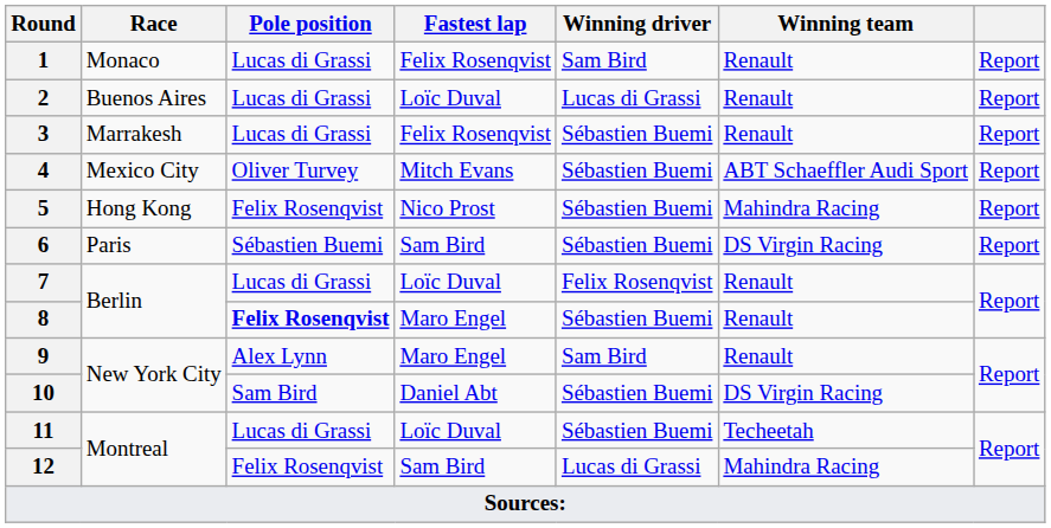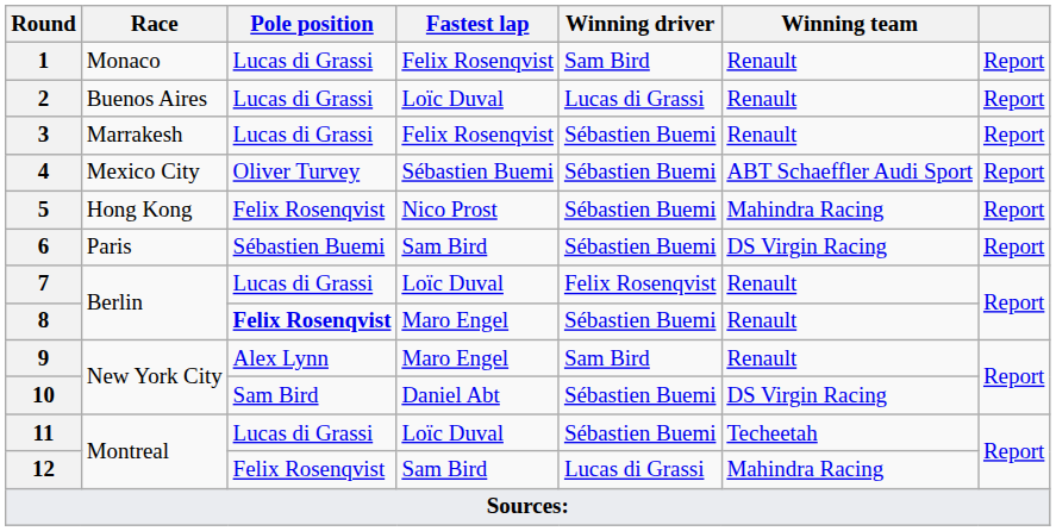 <table class="wikitable sortable" style="font-size: 85%">
 <tr>
 <th scope="col">Round</th>
 <th scope="col">Race</th>
 <th scope="col"><a href='#'>Pole position</a></th>
 <th scope="col"><a href='#'>Fastest lap</a></th>
 <th scope="col">Winning driver</th>
 <th scope="col">Winning team</th>
 <th scope="col"></th>
 </tr>
 <tr>
 <th scope="row">1</th>
 <td data-sort-value="MON"> Monaco</td>
 <td data-sort-value="DIG"> <a href='#'>Lucas di Grassi</a></td>
 <td data-sort-value="ROS"> <a href='#'>Felix Rosenqvist</a></td>
 <td data-sort-value="BIR"> <a href='#'>Sam Bird</a></td>
 <td data-sort-value="REN"> <a href='#'>Renault </a></td>
 <td><a href='#'>Report</a></td>
 </tr>
 <tr>
 <th scope="row">2</th>
 <td data-sort-value="BUE"> Buenos Aires</td>
 <td data-sort-value="DIG"> <a href='#'>Lucas di Grassi</a></td>
 <td data-sort-value="DUV"> <a href='#'>Loïc Duval</a></td>
 <td data-sort-value="DIG"> <a href='#'>Lucas di Grassi</a></td>
 <td data-sort-value="REN"> <a href='#'>Renault </a></td>
 <td><a href='#'>Report</a></td>
 </tr>
 <tr>
 <th scope="row">3</th>
 <td data-sort-value="MAR"> Marrakesh</td>
 <td data-sort-value="DIG"> <a href='#'>Lucas di Grassi</a></td>
 <td data-sort-value="ROS"> <a href='#'>Felix Rosenqvist</a></td>
 <td data-sort-value="BUE"> <a href='#'>Sébastien Buemi</a></td>
 <td data-sort-value="REN"> <a href='#'>Renault </a></td>
 <td><a href='#'>Report</a></td>
 </tr>
 <tr>
 <th scope="row">4</th>
 <td data-sort-value="MEX"> Mexico City</td>
 <td data-sort-value="TUR"> <a href='#'>Oliver Turvey</a></td>
-<td data-sort-value="EVA"> <a href='#'>Mitch Evans</a></td>
+<td data-sort-value="BUE"> <a href='#'>Sébastien Buemi</a></td>
 <td data-sort-value="BUE"> <a href='#'>Sébastien Buemi</a></td>
 <td data-sort-value="ABT"> <a href='#'>ABT Schaeffler Audi Sport</a></td>
 <td><a href='#'>Report</a></td>
 </tr>
 <tr>
 <th scope="row">5</th>
 <td data-sort-value="HKG"> Hong Kong</td>
 <td data-sort-value="ROS"> <a href='#'>Felix Rosenqvist</a></td>
 <td data-sort-value="PRO"> <a href='#'>Nico Prost</a></td>
 <td data-sort-value="BUE"> <a href='#'>Sébastien Buemi</a></td>
 <td data-sort-value="MAH"> <a href='#'>Mahindra Racing</a></td>
 <td><a href='#'>Report</a></td>
 </tr>
 <tr>
 <th scope="row">6</th>
 <td data-sort-value="PAR"> Paris</td>
 <td data-sort-value="BUE"> <a href='#'>Sébastien Buemi</a></td>
 <td data-sort-value="BIR"> <a href='#'>Sam Bird</a></td>
 <td data-sort-value="BUE"> <a href='#'>Sébastien Buemi</a></td>
 <td data-sort-value="DS"> <a href='#'>DS Virgin Racing</a></td>
 <td><a href='#'>Report</a></td>
 </tr>
 <tr>
 <th scope="row">7</th>
 <td data-sort-value="BER" rowspan=2> Berlin</td>
 <td data-sort-value="DIG"> <a href='#'>Lucas di Grassi</a></td>
 <td data-sort-value="DUV"> <a href='#'>Loïc Duval</a></td>
 <td data-sort-value="ROS"> <a href='#'>Felix Rosenqvist</a></td>
 <td data-sort-value="REN"> <a href='#'>Renault </a></td>
 <td rowspan=2><a href='#'>Report</a></td>
 </tr>
 <tr>
 <th scope="row">8</th>
 <td data-sort-value="ROS"><strong> <a href='#'>Felix Rosenqvist</a></strong></td>
 <td data-sort-value="ENG"> <a href='#'>Maro Engel</a></td>
 <td data-sort-value="BUE"> <a href='#'>Sébastien Buemi</a></td>
 <td data-sort-value="REN"> <a href='#'>Renault </a></td>
 </tr>
 <tr>
 <th scope="row">9</th>
 <td data-sort-value="NYC" rowspan=2> New York City</td>
 <td data-sort-value="LYN"> <a href='#'>Alex Lynn</a></td>
 <td data-sort-value="ENG"> <a href='#'>Maro Engel</a></td>
 <td data-sort-value="BIR"> <a href='#'>Sam Bird</a></td>
 <td data-sort-value="REN"> <a href='#'>Renault </a></td>
 <td rowspan=2><a href='#'>Report</a></td>
 </tr>
 <tr>
 <th scope="row">10</th>
 <td data-sort-value="BIR"> <a href='#'>Sam Bird</a></td>
 <td data-sort-value="ABT"> <a href='#'>Daniel Abt</a></td>
 <td data-sort-value="BUE"> <a href='#'>Sébastien Buemi</a></td>
 <td data-sort-value="DS"> <a href='#'>DS Virgin Racing</a></td>
 </tr>
 <tr>
 <th scope="row">11</th>
 <td data-sort-value="MON" rowspan=2> Montreal</td>
 <td data-sort-value="DIG"> <a href='#'>Lucas di Grassi</a></td>
 <td data-sort-value="DUV"> <a href='#'>Loïc Duval</a></td>
 <td data-sort-value="BUE"> <a href='#'>Sébastien Buemi</a></td>
 <td data-sort-value="TEC"> <a href='#'>Techeetah</a></td>
 <td rowspan=2><a href='#'>Report</a></td>
 </tr>
 <tr>
 <th scope="row">12</th>
 <td data-sort-value="ROS"> <a href='#'>Felix Rosenqvist</a></td>
 <td data-sort-value="BIR"> <a href='#'>Sam Bird</a></td>
 <td data-sort-value="DIG"> <a href='#'>Lucas di Grassi</a></td>
 <td data-sort-value="MAH"> <a href='#'>Mahindra Racing</a></td>
 </tr>
 <tr class="sortbottom">
 <td colspan="7" style="background-color:#EAECF0;text-align:center"><strong>Sources:</strong></td>
 </tr>
 </table>
